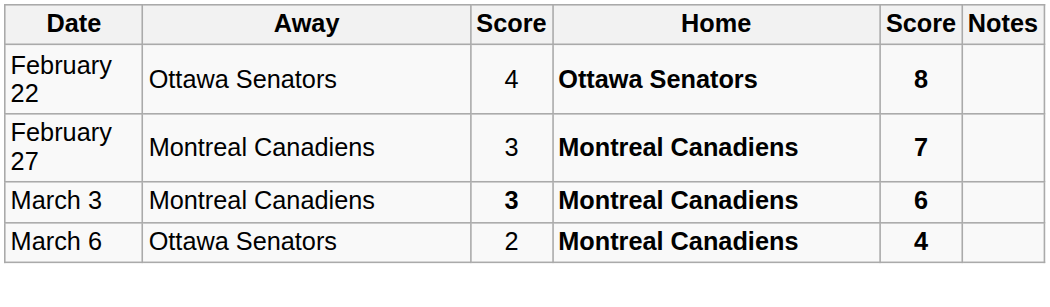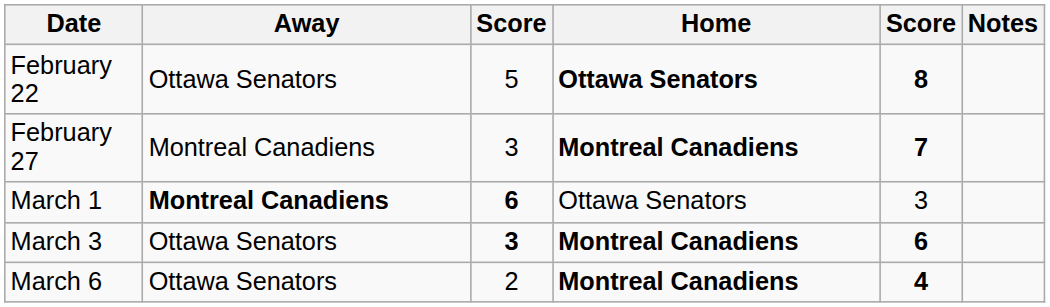 <table class="wikitable">
 <tr>
 <th width="80">Date</th>
 <th width="200">Away</th>
 <th width="40">Score</th>
 <th width="200">Home</th>
 <th width="40">Score</th>
 <th>Notes</th>
 </tr>
 <tr>
 <td>February 22</td>
 <td>Ottawa Senators</td>
-<td align=center>4</td>
+<td align=center>5</td>
 <td><strong>Ottawa Senators</strong></td>
 <td align=center><strong>8</strong></td>
 <td></td>
 </tr>
 <tr>
 <td>February 27</td>
 <td>Montreal Canadiens</td>
 <td align=center>3</td>
 <td><strong>Montreal Canadiens</strong></td>
 <td align=center><strong>7</strong></td>
 <td></td>
 </tr>
 <tr>
+<td>March 1</td>
+<td><strong>Montreal Canadiens</strong></td>
+<td align=center><strong>6</strong></td>
+<td>Ottawa Senators</td>
+<td align=center>3</td>
+<td></td>
+</tr>
+<tr>
 <td>March 3</td>
-<td>Montreal Canadiens</td>
+<td>Ottawa Senators</td>
 <td align=center><strong>3</strong></td>
 <td><strong>Montreal Canadiens</strong></td>
 <td align=center><strong>6</strong></td>
 <td></td>
 </tr>
 <tr>
 <td>March 6</td>
 <td>Ottawa Senators</td>
 <td align=center>2</td>
 <td><strong>Montreal Canadiens</strong></td>
 <td align=center><strong>4</strong></td>
 <td></td>
 </tr>
 </table>
